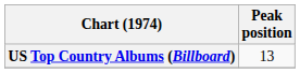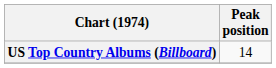 <table class="wikitable plainrowheaders" style="text-align:center">
 <tr>
 <th scope="col">Chart (1974)</th>
 <th scope="col">Peak<br>position</th>
 </tr>
 <tr>
 <th scope="row">US <a href='#'>Top Country Albums</a> (<em><a href='#'>Billboard</a></em>)</th>
-<td align="center">13</td>
+<td align="center">14</td>
 </tr>
 <tr>
 </tr>
 </table>
